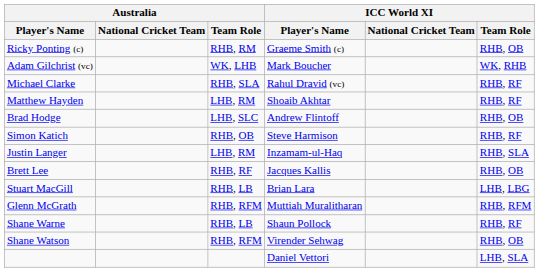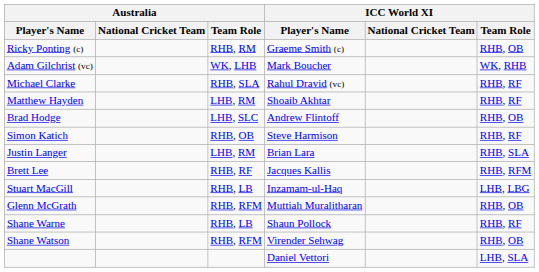 <table align="center" class="wikitable">
 <tr>
 <th colspan="3"> Australia</th>
 <th colspan="3">ICC World XI</th>
 </tr>
 <tr>
 <th>Player's Name</th>
 <th>National Cricket Team</th>
 <th>Team Role</th>
 <th>Player's Name</th>
 <th>National Cricket Team</th>
 <th>Team Role</th>
 </tr>
 <tr>
 <td><a href='#'>Ricky Ponting</a> <small>(c)</small></td>
 <td></td>
 <td><a href='#'>RHB</a>, <a href='#'>RM</a></td>
 <td><a href='#'>Graeme Smith</a> <small>(c)</small></td>
 <td></td>
 <td><a href='#'>RHB</a>, <a href='#'>OB</a></td>
 </tr>
 <tr>
 <td><a href='#'>Adam Gilchrist</a> <small>(vc)</small></td>
 <td></td>
 <td><a href='#'>WK</a>, <a href='#'>LHB</a></td>
 <td><a href='#'>Mark Boucher</a></td>
 <td></td>
 <td><a href='#'>WK</a>, <a href='#'>RHB</a></td>
 </tr>
 <tr>
 <td><a href='#'>Michael Clarke</a></td>
 <td></td>
 <td><a href='#'>RHB</a>, <a href='#'>SLA</a></td>
 <td><a href='#'>Rahul Dravid</a> <small>(vc)</small></td>
 <td></td>
 <td><a href='#'>RHB</a>, <a href='#'>RF</a></td>
 </tr>
 <tr>
 <td><a href='#'>Matthew Hayden</a></td>
 <td></td>
 <td><a href='#'>LHB</a>, <a href='#'>RM</a></td>
 <td><a href='#'>Shoaib Akhtar</a></td>
 <td></td>
 <td><a href='#'>RHB</a>, <a href='#'>RF</a></td>
 </tr>
 <tr>
 <td><a href='#'>Brad Hodge</a></td>
 <td></td>
 <td><a href='#'>LHB</a>, <a href='#'>SLC</a></td>
 <td><a href='#'>Andrew Flintoff</a></td>
 <td></td>
 <td><a href='#'>RHB</a>, <a href='#'>OB</a></td>
 </tr>
 <tr>
 <td><a href='#'>Simon Katich</a></td>
 <td></td>
 <td><a href='#'>RHB</a>, <a href='#'>OB</a></td>
 <td><a href='#'>Steve Harmison</a></td>
 <td></td>
 <td><a href='#'>RHB</a>, <a href='#'>RF</a></td>
 </tr>
 <tr>
 <td><a href='#'>Justin Langer</a></td>
 <td></td>
 <td><a href='#'>LHB</a>, <a href='#'>RM</a></td>
-<td><a href='#'>Inzamam-ul-Haq</a></td>
+<td><a href='#'>Brian Lara</a></td>
 <td></td>
 <td><a href='#'>RHB</a>, <a href='#'>SLA</a></td>
 </tr>
 <tr>
 <td><a href='#'>Brett Lee</a></td>
 <td></td>
 <td><a href='#'>RHB</a>, <a href='#'>RF</a></td>
 <td><a href='#'>Jacques Kallis</a></td>
 <td></td>
-<td><a href='#'>RHB</a>, <a href='#'>OB</a></td>
+<td><a href='#'>RHB</a>, <a href='#'>RFM</a></td>
 </tr>
 <tr>
 <td><a href='#'>Stuart MacGill</a></td>
 <td></td>
 <td><a href='#'>RHB</a>, <a href='#'>LB</a></td>
-<td><a href='#'>Brian Lara</a></td>
+<td><a href='#'>Inzamam-ul-Haq</a></td>
 <td></td>
 <td><a href='#'>LHB</a>, <a href='#'>LBG</a></td>
 </tr>
 <tr>
 <td><a href='#'>Glenn McGrath</a></td>
 <td></td>
 <td><a href='#'>RHB</a>, <a href='#'>RFM</a></td>
 <td><a href='#'>Muttiah Muralitharan</a></td>
 <td></td>
-<td><a href='#'>RHB</a>, <a href='#'>RFM</a></td>
+<td><a href='#'>RHB</a>, <a href='#'>OB</a></td>
 </tr>
 <tr>
 <td><a href='#'>Shane Warne</a></td>
 <td></td>
 <td><a href='#'>RHB</a>, <a href='#'>LB</a></td>
 <td><a href='#'>Shaun Pollock</a></td>
 <td></td>
 <td><a href='#'>RHB</a>, <a href='#'>RF</a></td>
 </tr>
 <tr>
 <td><a href='#'>Shane Watson</a></td>
 <td></td>
 <td><a href='#'>RHB</a>, <a href='#'>RFM</a></td>
 <td><a href='#'>Virender Sehwag</a></td>
 <td></td>
 <td><a href='#'>RHB</a>, <a href='#'>OB</a></td>
 </tr>
 <tr>
 <td></td>
 <td></td>
 <td></td>
 <td><a href='#'>Daniel Vettori</a></td>
 <td></td>
 <td><a href='#'>LHB</a>, <a href='#'>SLA</a></td>
 </tr>
 </table>
